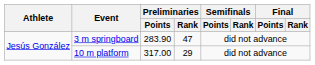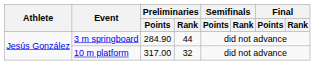 <table class=wikitable style="font-size:90%;">
 <tr>
 <th rowspan="2">Athlete</th>
 <th rowspan="2">Event</th>
 <th colspan="2">Preliminaries</th>
 <th colspan="2">Semifinals</th>
 <th colspan="2">Final</th>
 </tr>
 <tr style="font-size:95%">
 <th>Points</th>
 <th>Rank</th>
 <th>Points</th>
 <th>Rank</th>
 <th>Points</th>
 <th>Rank</th>
 </tr>
 <tr align=center>
 <td align=left rowspan=2><a href='#'>Jesús González</a></td>
 <td align=left><a href='#'>3 m springboard</a></td>
-<td>283.90</td>
-<td>47</td>
+<td>284.90</td>
+<td>44</td>
 <td colspan="4">did not advance</td>
 </tr>
 <tr align=center>
 <td align=left><a href='#'>10 m platform</a></td>
 <td>317.00</td>
-<td>29</td>
+<td>32</td>
 <td colspan="4">did not advance</td>
 </tr>
 </table>
